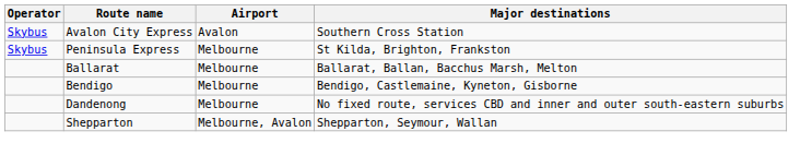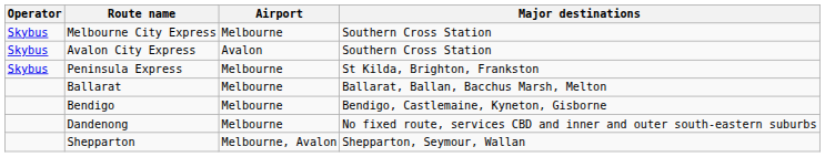 <table class="wikitable sortable">
 <tr>
 <th>Operator</th>
 <th>Route name</th>
 <th>Airport</th>
 <th>Major destinations</th>
+</tr>
+<tr>
+<td><a href='#'>Skybus</a></td>
+<td>Melbourne City Express</td>
+<td>Melbourne</td>
+<td>Southern Cross Station</td>
 </tr>
 <tr>
 <td><a href='#'>Skybus</a></td>
 <td>Avalon City Express</td>
 <td>Avalon</td>
 <td>Southern Cross Station</td>
 </tr>
 <tr>
 <td><a href='#'>Skybus</a></td>
 <td>Peninsula Express</td>
 <td>Melbourne</td>
 <td>St Kilda, Brighton, Frankston</td>
 </tr>
 <tr>
 <td></td>
 <td>Ballarat</td>
 <td>Melbourne</td>
 <td>Ballarat, Ballan, Bacchus Marsh, Melton</td>
 </tr>
 <tr>
 <td></td>
 <td>Bendigo</td>
 <td>Melbourne</td>
 <td>Bendigo, Castlemaine, Kyneton, Gisborne</td>
 </tr>
 <tr>
 <td></td>
 <td>Dandenong</td>
 <td>Melbourne</td>
 <td>No fixed route, services CBD and inner and outer south-eastern suburbs</td>
 </tr>
 <tr>
 <td></td>
 <td>Shepparton</td>
 <td>Melbourne, Avalon</td>
 <td>Shepparton, Seymour, Wallan</td>
 </tr>
 </table>
